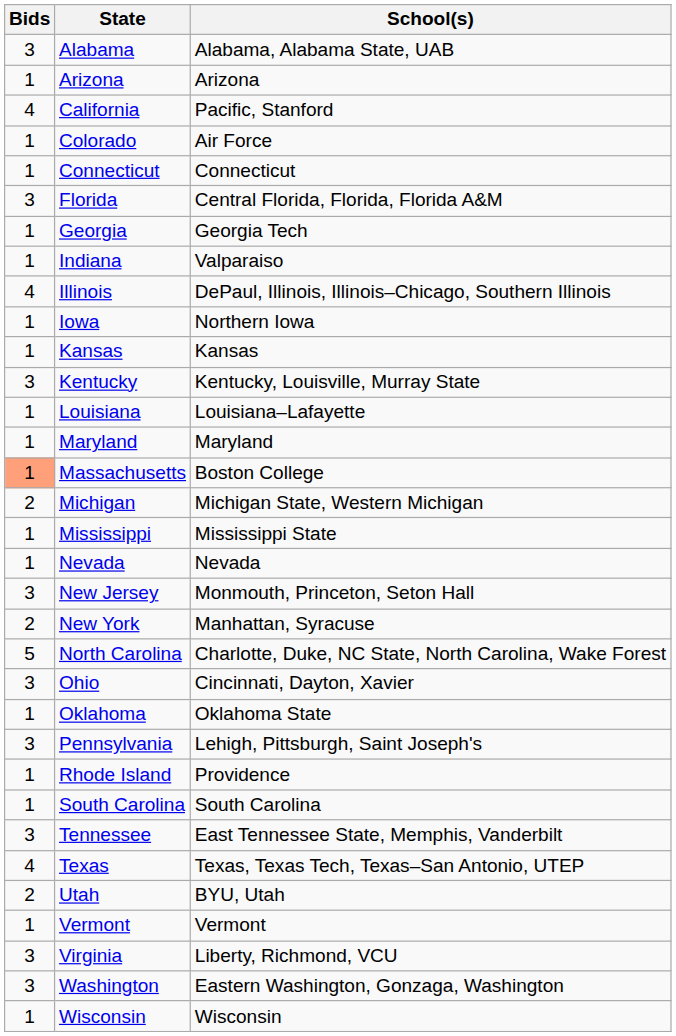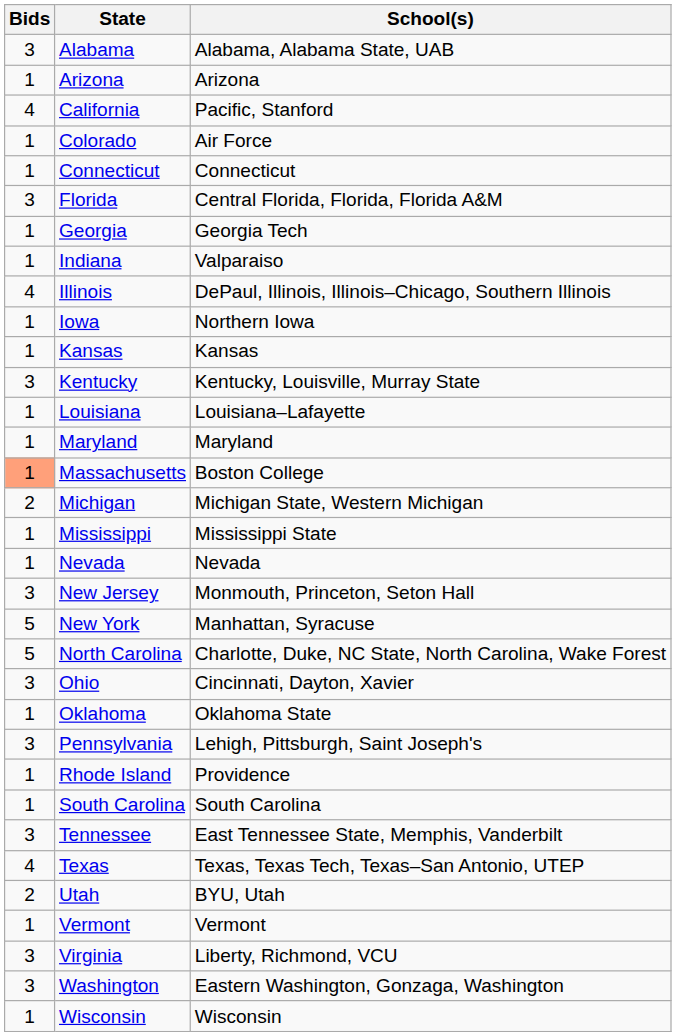 <table class="wikitable sortable">
 <tr>
 <th>Bids</th>
 <th>State</th>
 <th>School(s)</th>
 </tr>
 <tr>
 <td align="center">3</td>
 <td><a href='#'>Alabama</a></td>
 <td>Alabama, Alabama State, UAB</td>
 </tr>
 <tr>
 <td align="center">1</td>
 <td><a href='#'>Arizona</a></td>
 <td>Arizona</td>
 </tr>
 <tr>
 <td align="center">4</td>
 <td><a href='#'>California</a></td>
 <td>Pacific, Stanford</td>
 </tr>
 <tr>
 <td align="center">1</td>
 <td><a href='#'>Colorado</a></td>
 <td>Air Force</td>
 </tr>
 <tr>
 <td align="center">1</td>
 <td><a href='#'>Connecticut</a></td>
 <td>Connecticut</td>
 </tr>
 <tr>
 <td align="center">3</td>
 <td><a href='#'>Florida</a></td>
 <td>Central Florida, Florida, Florida A&M</td>
 </tr>
 <tr>
 <td align="center">1</td>
 <td><a href='#'>Georgia</a></td>
 <td>Georgia Tech</td>
 </tr>
 <tr>
 <td align="center">1</td>
 <td><a href='#'>Indiana</a></td>
 <td>Valparaiso</td>
 </tr>
 <tr>
 <td align="center">4</td>
 <td><a href='#'>Illinois</a></td>
 <td>DePaul, Illinois, Illinois–Chicago, Southern Illinois</td>
 </tr>
 <tr>
 <td align="center">1</td>
 <td><a href='#'>Iowa</a></td>
 <td>Northern Iowa</td>
 </tr>
 <tr>
 <td align="center">1</td>
 <td><a href='#'>Kansas</a></td>
 <td>Kansas</td>
 </tr>
 <tr>
 <td align="center">3</td>
 <td><a href='#'>Kentucky</a></td>
 <td>Kentucky, Louisville, Murray State</td>
 </tr>
 <tr>
 <td align="center">1</td>
 <td><a href='#'>Louisiana</a></td>
 <td>Louisiana–Lafayette</td>
 </tr>
 <tr>
 <td align="center">1</td>
 <td><a href='#'>Maryland</a></td>
 <td>Maryland</td>
 </tr>
 <tr>
 <td align="center" style="background: lightsalmon;">1</td>
 <td><a href='#'>Massachusetts</a></td>
 <td>Boston College</td>
 </tr>
 <tr>
 <td align="center">2</td>
 <td><a href='#'>Michigan</a></td>
 <td>Michigan State, Western Michigan</td>
 </tr>
 <tr>
 <td align="center">1</td>
 <td><a href='#'>Mississippi</a></td>
 <td>Mississippi State</td>
 </tr>
 <tr>
 <td align="center">1</td>
 <td><a href='#'>Nevada</a></td>
 <td>Nevada</td>
 </tr>
 <tr>
 <td align="center">3</td>
 <td><a href='#'>New Jersey</a></td>
 <td>Monmouth, Princeton, Seton Hall</td>
 </tr>
 <tr>
-<td align="center">2</td>
+<td align="center">5</td>
 <td><a href='#'>New York</a></td>
 <td>Manhattan, Syracuse</td>
 </tr>
 <tr>
 <td align="center">5</td>
 <td><a href='#'>North Carolina</a></td>
 <td>Charlotte, Duke, NC State, North Carolina, Wake Forest</td>
 </tr>
 <tr>
 <td align="center">3</td>
 <td><a href='#'>Ohio</a></td>
 <td>Cincinnati, Dayton, Xavier</td>
 </tr>
 <tr>
 <td align="center">1</td>
 <td><a href='#'>Oklahoma</a></td>
 <td>Oklahoma State</td>
 </tr>
 <tr>
 <td align="center">3</td>
 <td><a href='#'>Pennsylvania</a></td>
 <td>Lehigh, Pittsburgh, Saint Joseph's</td>
 </tr>
 <tr>
 <td align="center">1</td>
 <td><a href='#'>Rhode Island</a></td>
 <td>Providence</td>
 </tr>
 <tr>
 <td align="center">1</td>
 <td><a href='#'>South Carolina</a></td>
 <td>South Carolina</td>
 </tr>
 <tr>
 <td align="center">3</td>
 <td><a href='#'>Tennessee</a></td>
 <td>East Tennessee State, Memphis, Vanderbilt</td>
 </tr>
 <tr>
 <td align="center">4</td>
 <td><a href='#'>Texas</a></td>
 <td>Texas, Texas Tech, Texas–San Antonio, UTEP</td>
 </tr>
 <tr>
 <td align="center">2</td>
 <td><a href='#'>Utah</a></td>
 <td>BYU, Utah</td>
 </tr>
 <tr>
 <td align="center">1</td>
 <td><a href='#'>Vermont</a></td>
 <td>Vermont</td>
 </tr>
 <tr>
 <td align="center">3</td>
 <td><a href='#'>Virginia</a></td>
 <td>Liberty, Richmond, VCU</td>
 </tr>
 <tr>
 <td align="center">3</td>
 <td><a href='#'>Washington</a></td>
 <td>Eastern Washington, Gonzaga, Washington</td>
 </tr>
 <tr>
 <td align="center">1</td>
 <td><a href='#'>Wisconsin</a></td>
 <td>Wisconsin</td>
 </tr>
 </table>
